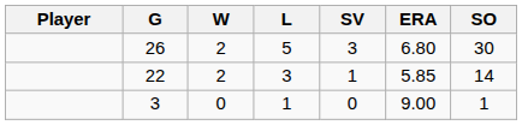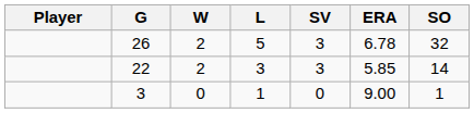 <table class="wikitable sortable">
 <tr>
 <th bgcolor="#DDDDFF" width="16%">Player</th>
 <th bgcolor="#DDDDFF" width="9%">G</th>
 <th bgcolor="#DDDDFF" width="9%">W</th>
 <th bgcolor="#DDDDFF" width="9%">L</th>
 <th bgcolor="#DDDDFF" width="9%">SV</th>
 <th bgcolor="#DDDDFF" width="9%">ERA</th>
 <th bgcolor="#DDDDFF" width="9%">SO</th>
 </tr>
 <tr align="center">
 <td></td>
 <td>26</td>
 <td>2</td>
 <td>5</td>
 <td>3</td>
-<td>6.80</td>
-<td>30</td>
+<td>6.78</td>
+<td>32</td>
 </tr>
 <tr align="center">
 <td></td>
 <td>22</td>
 <td>2</td>
 <td>3</td>
-<td>1</td>
+<td>3</td>
 <td>5.85</td>
 <td>14</td>
 </tr>
 <tr align="center">
 <td></td>
 <td>3</td>
 <td>0</td>
 <td>1</td>
 <td>0</td>
 <td>9.00</td>
 <td>1</td>
 </tr>
 </table>
